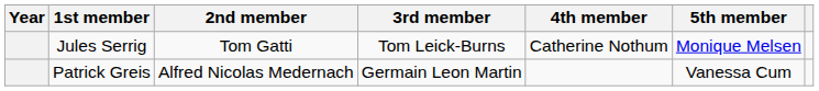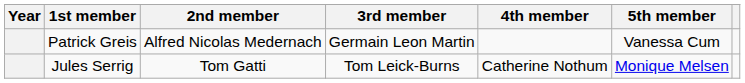 <table class="wikitable plainrowheaders" style="text-align:center">
 <tr>
 </tr>
 <tr>
 <th scope="col">Year</th>
 <th scope="col">1st member</th>
 <th scope="col">2nd member</th>
 <th scope="col">3rd member</th>
 <th scope="col">4th member</th>
 <th scope="col">5th member</th>
 <th scope="col"></th>
 </tr>
 <tr>
 <th scope="row" style="text-align:center"></th>
+<td>Patrick Greis</td>
+<td>Alfred Nicolas Medernach</td>
+<td>Germain Leon Martin</td>
+<td></td>
+<td>Vanessa Cum</td>
+<td style="text-align:center"></td>
+</tr>
+<tr>
+<th scope="row" style="text-align:center"></th>
 <td>Jules Serrig</td>
 <td>Tom Gatti</td>
 <td>Tom Leick-Burns</td>
 <td>Catherine Nothum</td>
 <td><a href='#'>Monique Melsen</a></td>
 <td style="text-align: center;"></td>
 </tr>
-<tr>
-<th scope="row" style="text-align:center"></th>
-<td>Patrick Greis</td>
-<td>Alfred Nicolas Medernach</td>
-<td>Germain Leon Martin</td>
-<td></td>
-<td>Vanessa Cum</td>
-<td style="text-align:center"></td>
-</tr>
 </table>
